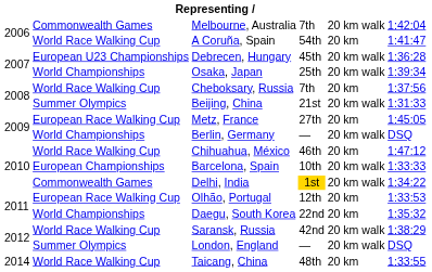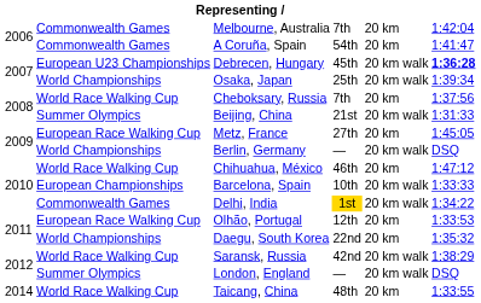 <table>
 <tr>
 <th colspan="6">Representing  / </th>
 </tr>
 <tr>
 <td rowspan=2>2006</td>
 <td><a href='#'>Commonwealth Games</a></td>
 <td><a href='#'>Melbourne</a>, Australia</td>
 <td>7th</td>
-<td>20 km walk</td>
+<td>20 km</td>
 <td><a href='#'>1:42:04</a></td>
 </tr>
 <tr>
-<td><a href='#'>World Race Walking Cup</a></td>
+<td><a href='#'>Commonwealth Games</a></td>
 <td><a href='#'>A Coruña</a>, Spain</td>
 <td>54th</td>
 <td>20 km</td>
 <td><a href='#'>1:41:47</a></td>
 </tr>
 <tr>
 <td rowspan=2>2007</td>
 <td><a href='#'>European U23 Championships</a></td>
 <td><a href='#'>Debrecen</a>, <a href='#'>Hungary</a></td>
 <td>45th</td>
 <td>20 km walk</td>
-<td><a href='#'>1:36:28</a></td>
+<td><strong><a href='#'>1:36:28</a></strong></td>
 </tr>
 <tr>
 <td><a href='#'>World Championships</a></td>
 <td><a href='#'>Osaka</a>, <a href='#'>Japan</a></td>
 <td>25th</td>
 <td>20 km walk</td>
 <td><a href='#'>1:39:34</a></td>
 </tr>
 <tr>
 <td rowspan=2>2008</td>
 <td><a href='#'>World Race Walking Cup</a></td>
 <td><a href='#'>Cheboksary</a>, <a href='#'>Russia</a></td>
 <td>7th</td>
 <td>20 km</td>
 <td><a href='#'>1:37:56</a></td>
 </tr>
 <tr>
 <td><a href='#'>Summer Olympics</a></td>
 <td><a href='#'>Beijing</a>, <a href='#'>China</a></td>
 <td>21st</td>
 <td>20 km walk</td>
 <td><a href='#'>1:31:33</a></td>
 </tr>
 <tr>
 <td rowspan=2>2009</td>
 <td><a href='#'>European Race Walking Cup</a></td>
 <td><a href='#'>Metz</a>, <a href='#'>France</a></td>
 <td>27th</td>
 <td>20 km</td>
 <td><a href='#'>1:45:05</a></td>
 </tr>
 <tr>
 <td><a href='#'>World Championships</a></td>
 <td><a href='#'>Berlin</a>, <a href='#'>Germany</a></td>
 <td>—</td>
 <td>20 km walk</td>
 <td><a href='#'>DSQ</a></td>
 </tr>
 <tr>
 <td rowspan=3>2010</td>
 <td><a href='#'>World Race Walking Cup</a></td>
 <td><a href='#'>Chihuahua</a>, <a href='#'>México</a></td>
 <td>46th</td>
 <td>20 km</td>
 <td><a href='#'>1:47:12</a></td>
 </tr>
 <tr>
 <td><a href='#'>European Championships</a></td>
 <td><a href='#'>Barcelona</a>, <a href='#'>Spain</a></td>
 <td>10th</td>
 <td>20 km walk</td>
 <td><a href='#'>1:33:33</a></td>
 </tr>
 <tr>
 <td><a href='#'>Commonwealth Games</a></td>
 <td><a href='#'>Delhi</a>, <a href='#'>India</a></td>
 <td bgcolor="gold" align="center">1st</td>
 <td>20 km walk</td>
 <td><a href='#'>1:34:22</a></td>
 </tr>
 <tr>
 <td rowspan=2>2011</td>
 <td><a href='#'>European Race Walking Cup</a></td>
 <td><a href='#'>Olhão</a>, <a href='#'>Portugal</a></td>
 <td>12th</td>
 <td>20 km</td>
 <td><a href='#'>1:33:53</a></td>
 </tr>
 <tr>
 <td><a href='#'>World Championships</a></td>
 <td><a href='#'>Daegu</a>, <a href='#'>South Korea</a></td>
 <td>22nd</td>
 <td>20 km</td>
 <td><a href='#'>1:35:32</a></td>
 </tr>
 <tr>
 <td rowspan=2>2012</td>
 <td><a href='#'>World Race Walking Cup</a></td>
 <td><a href='#'>Saransk</a>, <a href='#'>Russia</a></td>
 <td>42nd</td>
 <td>20 km walk</td>
 <td><a href='#'>1:38:29</a></td>
 </tr>
 <tr>
 <td><a href='#'>Summer Olympics</a></td>
 <td><a href='#'>London</a>, <a href='#'>England</a></td>
 <td>—</td>
 <td>20 km walk</td>
 <td><a href='#'>DSQ</a></td>
 </tr>
 <tr>
 <td>2014</td>
 <td><a href='#'>World Race Walking Cup</a></td>
 <td><a href='#'>Taicang</a>, <a href='#'>China</a></td>
 <td>48th</td>
 <td>20 km</td>
 <td><a href='#'>1:33:55</a></td>
 </tr>
 </table>
